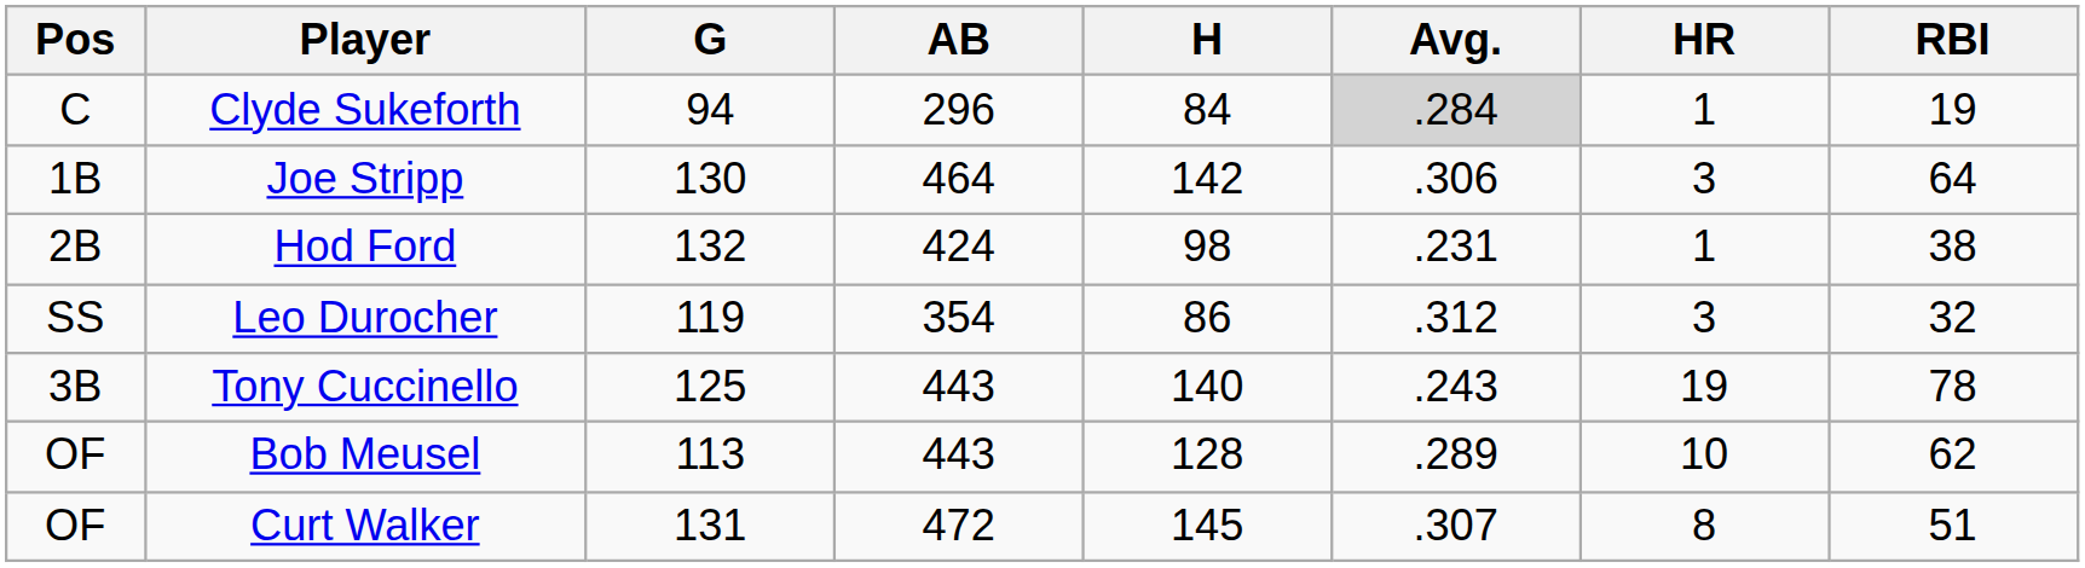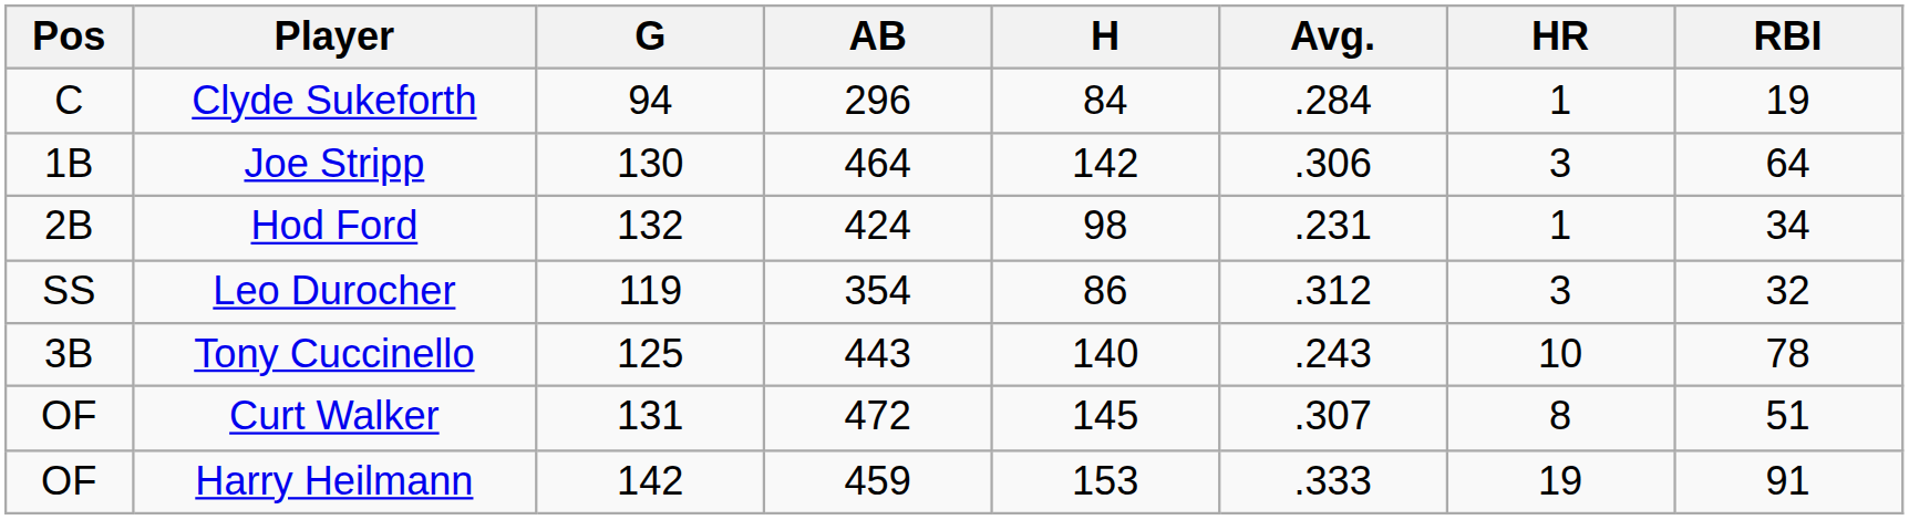 <table class="wikitable sortable">
 <tr>
 <th bgcolor="#DDDDFF" width="5%">Pos</th>
 <th bgcolor="#DDDDFF" width="16%">Player</th>
 <th bgcolor="#DDDDFF" width="9%">G</th>
 <th bgcolor="#DDDDFF" width="9%">AB</th>
 <th bgcolor="#DDDDFF" width="9%">H</th>
 <th bgcolor="#DDDDFF" width="9%">Avg.</th>
 <th bgcolor="#DDDDFF" width="9%">HR</th>
 <th bgcolor="#DDDDFF" width="9%">RBI</th>
 </tr>
 <tr align="center">
 <td>C</td>
 <td><a href='#'>Clyde Sukeforth</a></td>
 <td>94</td>
 <td>296</td>
 <td>84</td>
-<td style="background: lightgrey;">.284</td>
+<td>.284</td>
 <td>1</td>
 <td>19</td>
 </tr>
 <tr align=center>
 <td>1B</td>
 <td><a href='#'>Joe Stripp</a></td>
 <td>130</td>
 <td>464</td>
 <td>142</td>
 <td>.306</td>
 <td>3</td>
 <td>64</td>
 </tr>
 <tr align=center>
 <td>2B</td>
 <td><a href='#'>Hod Ford</a></td>
 <td>132</td>
 <td>424</td>
 <td>98</td>
 <td>.231</td>
 <td>1</td>
-<td>38</td>
+<td>34</td>
 </tr>
 <tr align=center>
 <td>SS</td>
 <td><a href='#'>Leo Durocher</a></td>
 <td>119</td>
 <td>354</td>
 <td>86</td>
 <td>.312</td>
 <td>3</td>
 <td>32</td>
 </tr>
 <tr align=center>
 <td>3B</td>
 <td><a href='#'>Tony Cuccinello</a></td>
 <td>125</td>
 <td>443</td>
 <td>140</td>
 <td>.243</td>
-<td>19</td>
+<td>10</td>
 <td>78</td>
-</tr>
-<tr align=center>
-<td>OF</td>
-<td><a href='#'>Bob Meusel</a></td>
-<td>113</td>
-<td>443</td>
-<td>128</td>
-<td>.289</td>
-<td>10</td>
-<td>62</td>
 </tr>
 <tr align=center>
 <td>OF</td>
 <td><a href='#'>Curt Walker</a></td>
 <td>131</td>
 <td>472</td>
 <td>145</td>
 <td>.307</td>
 <td>8</td>
 <td>51</td>
 </tr>
+<tr align=center>
+<td>OF</td>
+<td><a href='#'>Harry Heilmann</a></td>
+<td>142</td>
+<td>459</td>
+<td>153</td>
+<td>.333</td>
+<td>19</td>
+<td>91</td>
+</tr>
 </table>
